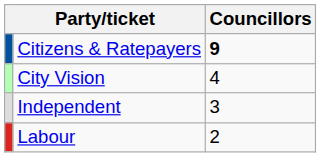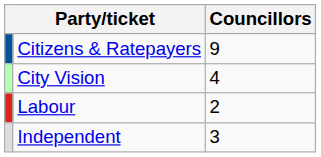 <table class="wikitable">
 <tr>
 <th colspan=2>Party/ticket</th>
 <th>Councillors</th>
 </tr>
 <tr>
 <td style="background:#00529F"></td>
 <td><a href='#'>Citizens & Ratepayers</a></td>
-<td><strong>9</strong></td>
+<td>9</td>
 </tr>
 <tr>
 <td style="background:#B3FFB3"></td>
 <td><a href='#'>City Vision</a></td>
 <td>4</td>
 </tr>
 <tr>
+<td style="background:#DC241f"></td>
+<td><a href='#'>Labour</a></td>
+<td>2</td>
+</tr>
+<tr>
 <td style="background:#DDDDDD"></td>
 <td><a href='#'>Independent</a></td>
 <td>3</td>
 </tr>
-<tr>
-<td style="background:#DC241f"></td>
-<td><a href='#'>Labour</a></td>
-<td>2</td>
-</tr>
 </table>
